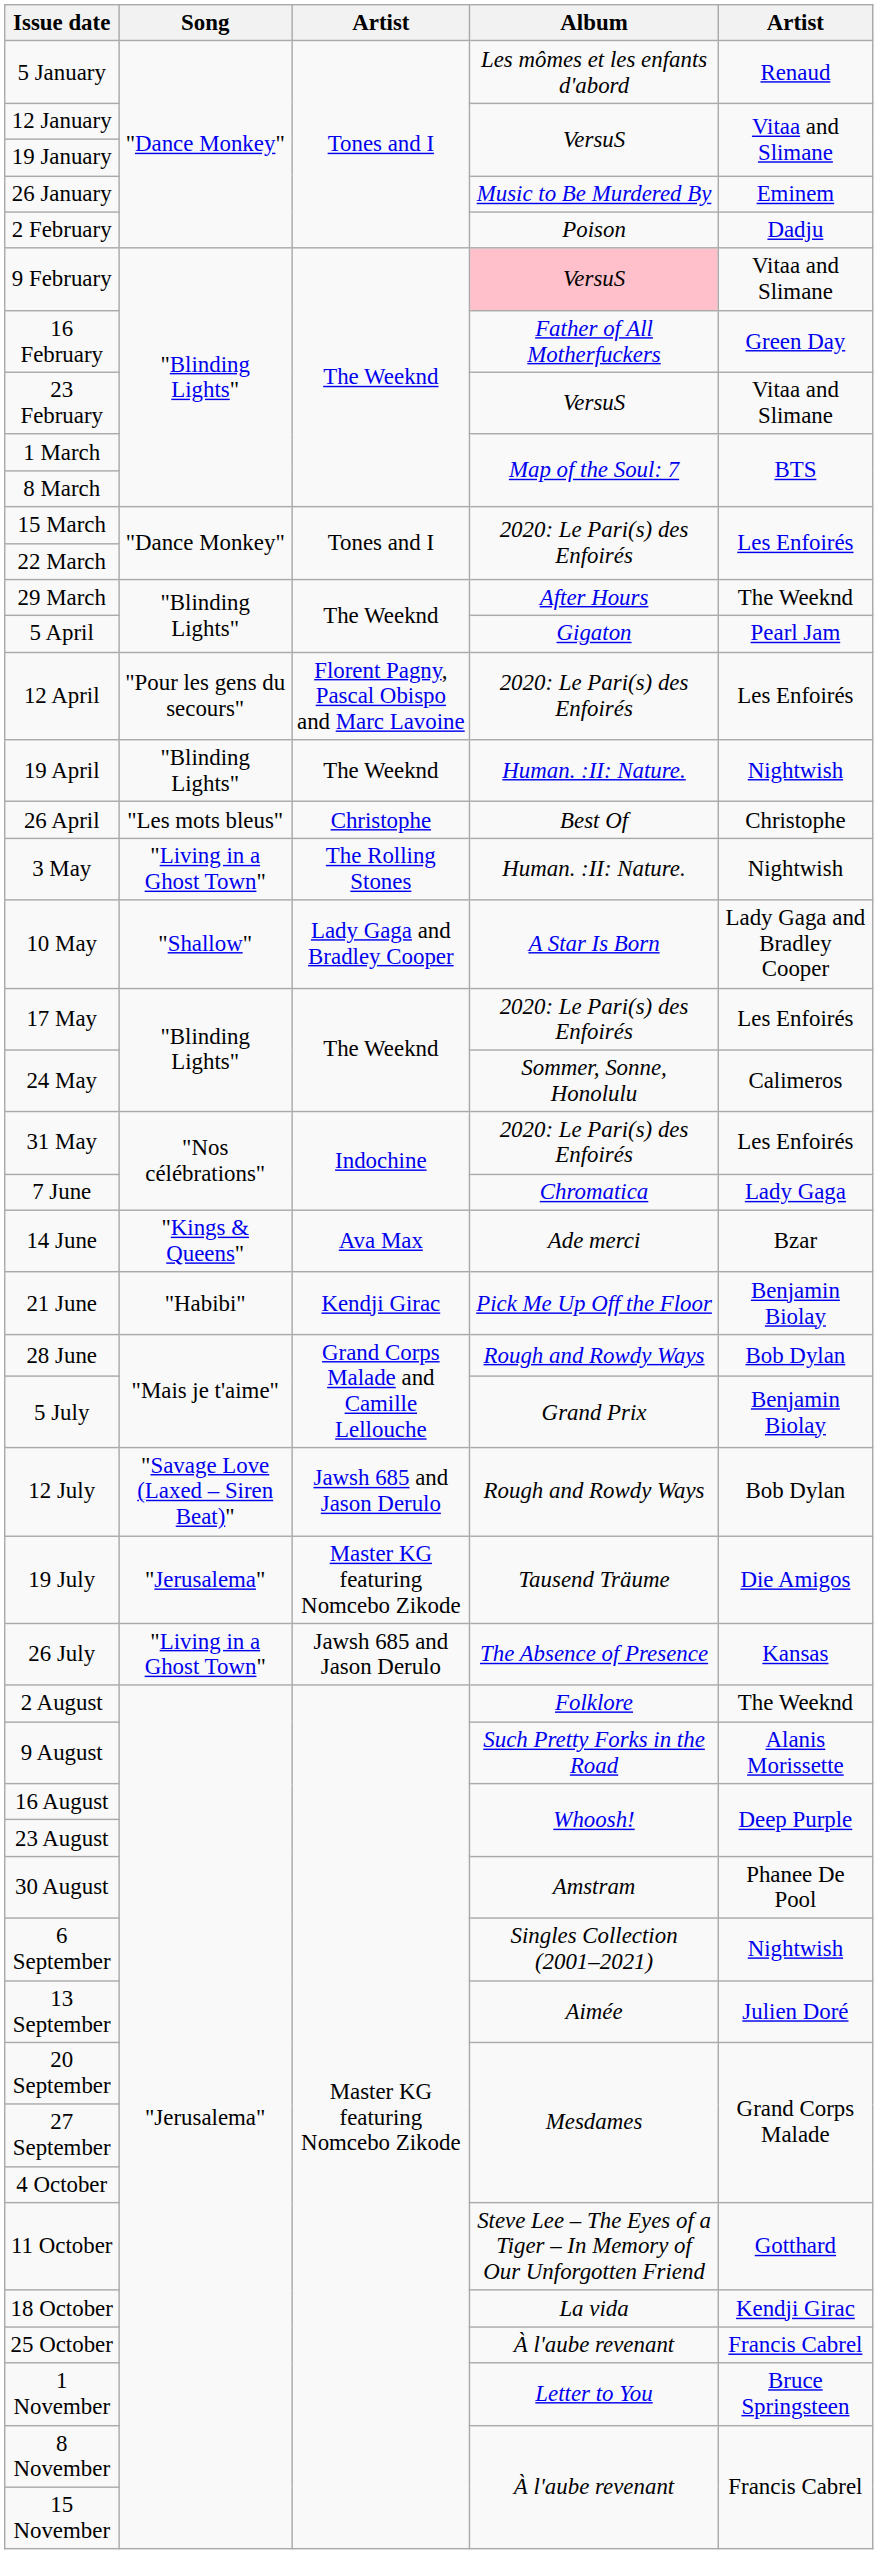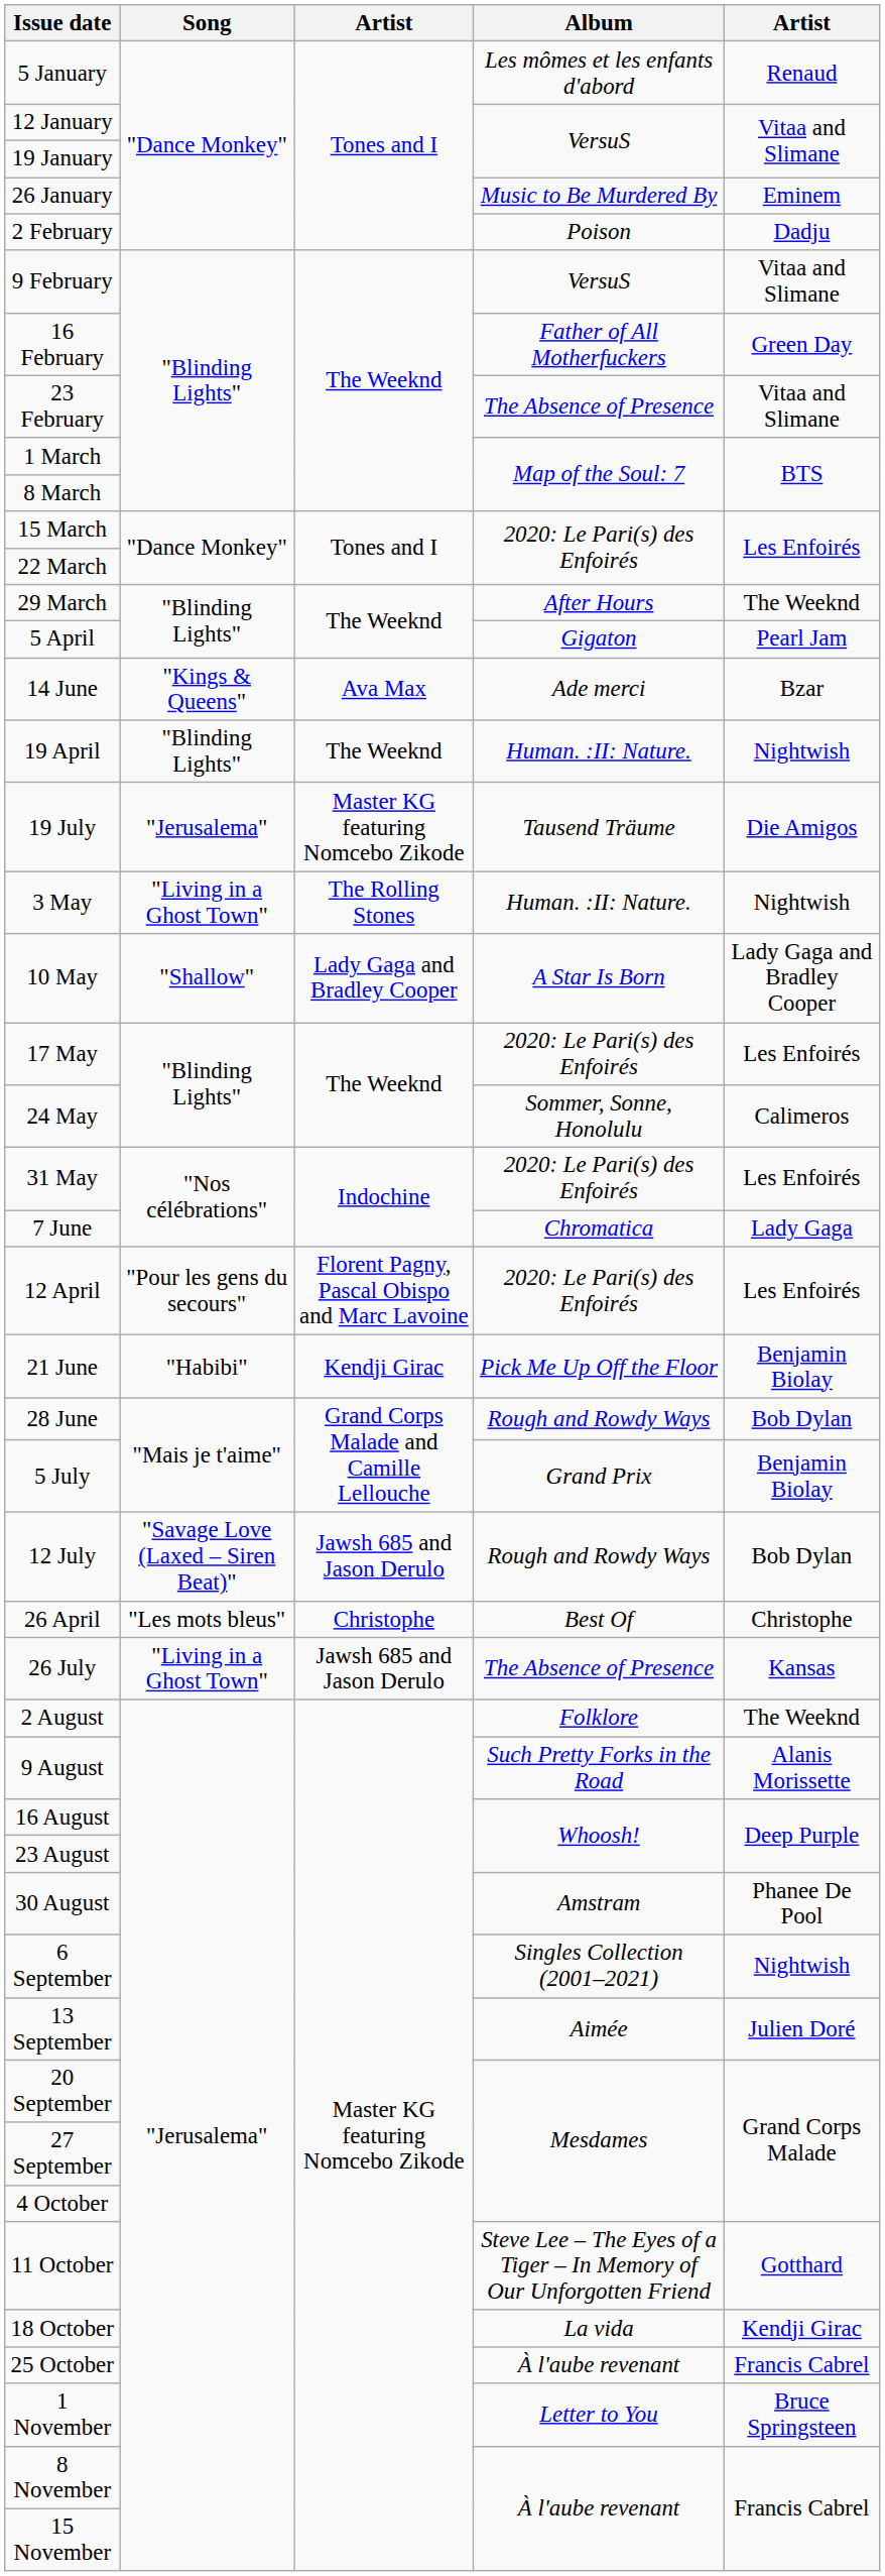 <table class="wikitable plainrowheaders" style="text-align:center">
 <tr>
 <th scope="col">Issue date</th>
 <th scope="col">Song</th>
 <th scope="col">Artist</th>
 <th scope="col">Album</th>
 <th scope="col">Artist</th>
 </tr>
 <tr>
 <td scope="row">5 January</td>
 <td rowspan="5">"<a href='#'>Dance Monkey</a>"</td>
 <td rowspan="5"><a href='#'>Tones and I</a></td>
 <td><em>Les mômes et les enfants d'abord</em></td>
 <td><a href='#'>Renaud</a></td>
 </tr>
 <tr>
 <td scope="row">12 January</td>
 <td rowspan="2"><em>VersuS</em></td>
 <td rowspan="2"><a href='#'>Vitaa</a> and <a href='#'>Slimane</a></td>
 </tr>
 <tr>
 <td scope="row">19 January</td>
 </tr>
 <tr>
 <td scope="row">26 January</td>
 <td><em><a href='#'>Music to Be Murdered By</a></em></td>
 <td><a href='#'>Eminem</a></td>
 </tr>
 <tr>
 <td scope="row">2 February</td>
 <td><em>Poison</em></td>
 <td><a href='#'>Dadju</a></td>
 </tr>
 <tr>
 <td scope="row">9 February</td>
 <td rowspan="5">"<a href='#'>Blinding Lights</a>"</td>
 <td rowspan="5"><a href='#'>The Weeknd</a></td>
-<td style="background: pink;"><em>VersuS</em></td>
+<td><em>VersuS</em></td>
 <td>Vitaa and Slimane</td>
 </tr>
 <tr>
 <td scope="row">16 February</td>
 <td><em><a href='#'>Father of All Motherfuckers</a></em></td>
 <td><a href='#'>Green Day</a></td>
 </tr>
 <tr>
 <td scope="row">23 February</td>
-<td><em>VersuS</em></td>
+<td><em><a href='#'>The Absence of Presence</a></em></td>
 <td>Vitaa and Slimane</td>
 </tr>
 <tr>
 <td scope="row">1 March</td>
 <td rowspan="2"><em><a href='#'>Map of the Soul: 7</a></em></td>
 <td rowspan="2"><a href='#'>BTS</a></td>
 </tr>
 <tr>
 <td scope="row">8 March</td>
 </tr>
 <tr>
 <td scope="row">15 March</td>
 <td rowspan="2">"Dance Monkey"</td>
 <td rowspan="2">Tones and I</td>
 <td rowspan="2"><em>2020: Le Pari(s) des Enfoirés</em></td>
 <td rowspan="2"><a href='#'>Les Enfoirés</a></td>
 </tr>
 <tr>
 <td scope="row">22 March</td>
 </tr>
 <tr>
 <td scope="row">29 March</td>
 <td rowspan="2">"Blinding Lights"</td>
 <td rowspan="2">The Weeknd</td>
 <td><em><a href='#'>After Hours</a></em></td>
 <td>The Weeknd</td>
 </tr>
 <tr>
 <td scope="row">5 April</td>
 <td><em><a href='#'>Gigaton</a></em></td>
 <td><a href='#'>Pearl Jam</a></td>
 </tr>
 <tr>
-<td scope="row">12 April</td>
-<td>"Pour les gens du secours"</td>
-<td><a href='#'>Florent Pagny</a>, <a href='#'>Pascal Obispo</a> and <a href='#'>Marc Lavoine</a></td>
-<td><em>2020: Le Pari(s) des Enfoirés</em></td>
-<td>Les Enfoirés</td>
+<td scope="row">14 June</td>
+<td>"<a href='#'>Kings & Queens</a>"</td>
+<td><a href='#'>Ava Max</a></td>
+<td><em>Ade merci</em></td>
+<td>Bzar</td>
 </tr>
 <tr>
 <td scope="row">19 April</td>
 <td>"Blinding Lights"</td>
 <td>The Weeknd</td>
 <td><em><a href='#'>Human. :II: Nature.</a></em></td>
 <td><a href='#'>Nightwish</a></td>
 </tr>
 <tr>
-<td scope="row">26 April</td>
-<td>"Les mots bleus"</td>
-<td><a href='#'>Christophe</a></td>
-<td><em>Best Of</em></td>
-<td>Christophe</td>
+<td scope="row">19 July</td>
+<td>"<a href='#'>Jerusalema</a>"</td>
+<td><a href='#'>Master KG</a> featuring Nomcebo Zikode</td>
+<td><em>Tausend Träume</em></td>
+<td><a href='#'>Die Amigos</a></td>
 </tr>
 <tr>
 <td scope="row">3 May</td>
 <td>"<a href='#'>Living in a Ghost Town</a>"</td>
 <td><a href='#'>The Rolling Stones</a></td>
 <td><em>Human. :II: Nature.</em></td>
 <td>Nightwish</td>
 </tr>
 <tr>
 <td scope="row">10 May</td>
 <td>"<a href='#'>Shallow</a>"</td>
 <td><a href='#'>Lady Gaga</a> and <a href='#'>Bradley Cooper</a></td>
 <td><em><a href='#'>A Star Is Born</a></em></td>
 <td>Lady Gaga and Bradley Cooper</td>
 </tr>
 <tr>
 <td scope="row">17 May</td>
 <td rowspan="2">"Blinding Lights"</td>
 <td rowspan="2">The Weeknd</td>
 <td><em>2020: Le Pari(s) des Enfoirés</em></td>
 <td>Les Enfoirés</td>
 </tr>
 <tr>
 <td scope="row">24 May</td>
 <td><em>Sommer, Sonne, Honolulu</em></td>
 <td>Calimeros</td>
 </tr>
 <tr>
 <td scope="row">31 May</td>
 <td rowspan="2">"Nos célébrations"</td>
 <td rowspan="2"><a href='#'>Indochine</a></td>
 <td><em>2020: Le Pari(s) des Enfoirés</em></td>
 <td>Les Enfoirés</td>
 </tr>
 <tr>
 <td scope="row">7 June</td>
 <td><em><a href='#'>Chromatica</a></em></td>
 <td><a href='#'>Lady Gaga</a></td>
 </tr>
 <tr>
-<td scope="row">14 June</td>
-<td>"<a href='#'>Kings & Queens</a>"</td>
-<td><a href='#'>Ava Max</a></td>
-<td><em>Ade merci</em></td>
-<td>Bzar</td>
+<td scope="row">12 April</td>
+<td>"Pour les gens du secours"</td>
+<td><a href='#'>Florent Pagny</a>, <a href='#'>Pascal Obispo</a> and <a href='#'>Marc Lavoine</a></td>
+<td><em>2020: Le Pari(s) des Enfoirés</em></td>
+<td>Les Enfoirés</td>
 </tr>
 <tr>
 <td scope="row">21 June</td>
 <td>"Habibi"</td>
 <td><a href='#'>Kendji Girac</a></td>
 <td><em><a href='#'>Pick Me Up Off the Floor</a></em></td>
 <td><a href='#'>Benjamin Biolay</a></td>
 </tr>
 <tr>
 <td scope="row">28 June</td>
 <td rowspan="2">"Mais je t'aime"</td>
 <td rowspan="2"><a href='#'>Grand Corps Malade</a> and <a href='#'>Camille Lellouche</a></td>
 <td><em><a href='#'>Rough and Rowdy Ways</a></em></td>
 <td><a href='#'>Bob Dylan</a></td>
 </tr>
 <tr>
 <td scope="row">5 July</td>
 <td><em>Grand Prix</em></td>
 <td><a href='#'>Benjamin Biolay</a></td>
 </tr>
 <tr>
 <td scope="row">12 July</td>
 <td>"<a href='#'>Savage Love (Laxed – Siren Beat)</a>"</td>
 <td><a href='#'>Jawsh 685</a> and <a href='#'>Jason Derulo</a></td>
 <td><em>Rough and Rowdy Ways</em></td>
 <td>Bob Dylan</td>
 </tr>
 <tr>
-<td scope="row">19 July</td>
-<td>"<a href='#'>Jerusalema</a>"</td>
-<td><a href='#'>Master KG</a> featuring Nomcebo Zikode</td>
-<td><em>Tausend Träume</em></td>
-<td><a href='#'>Die Amigos</a></td>
+<td scope="row">26 April</td>
+<td>"Les mots bleus"</td>
+<td><a href='#'>Christophe</a></td>
+<td><em>Best Of</em></td>
+<td>Christophe</td>
 </tr>
 <tr>
 <td scope="row">26 July</td>
 <td>"<a href='#'>Living in a Ghost Town</a>"</td>
 <td>Jawsh 685 and Jason Derulo</td>
 <td><em><a href='#'>The Absence of Presence</a></em></td>
 <td><a href='#'>Kansas</a></td>
 </tr>
 <tr>
 <td scope="row">2 August</td>
 <td rowspan="17">"Jerusalema"</td>
 <td rowspan="17">Master KG featuring Nomcebo Zikode</td>
 <td><em><a href='#'>Folklore</a></em></td>
 <td>The Weeknd</td>
 </tr>
 <tr>
 <td scope="row">9 August</td>
 <td><em><a href='#'>Such Pretty Forks in the Road</a></em></td>
 <td><a href='#'>Alanis Morissette</a></td>
 </tr>
 <tr>
 <td scope="row">16 August</td>
 <td rowspan="2"><em><a href='#'>Whoosh!</a></em></td>
 <td rowspan="2"><a href='#'>Deep Purple</a></td>
 </tr>
 <tr>
 <td scope="row">23 August</td>
 </tr>
 <tr>
 <td scope="row">30 August</td>
 <td><em>Amstram</em></td>
 <td>Phanee De Pool</td>
 </tr>
 <tr>
 <td scope="row">6 September</td>
 <td><em>Singles Collection (2001–2021)</em></td>
 <td><a href='#'>Nightwish</a></td>
 </tr>
 <tr>
 <td scope="row">13 September</td>
 <td><em>Aimée</em></td>
 <td><a href='#'>Julien Doré</a></td>
 </tr>
 <tr>
 <td scope="row">20 September</td>
 <td rowspan="3"><em>Mesdames</em></td>
 <td rowspan="3">Grand Corps Malade</td>
 </tr>
 <tr>
 <td scope="row">27 September</td>
 </tr>
 <tr>
 <td scope="row">4 October</td>
 </tr>
 <tr>
 <td scope="row">11 October</td>
 <td><em>Steve Lee – The Eyes of a Tiger – In Memory of Our Unforgotten Friend</em></td>
 <td><a href='#'>Gotthard</a></td>
 </tr>
 <tr>
 <td scope="row">18 October</td>
 <td><em>La vida</em></td>
 <td><a href='#'>Kendji Girac</a></td>
 </tr>
 <tr>
 <td scope="row">25 October</td>
 <td><em>À l'aube revenant</em></td>
 <td><a href='#'>Francis Cabrel</a></td>
 </tr>
 <tr>
 <td scope="row">1 November</td>
 <td><em><a href='#'>Letter to You</a></em></td>
 <td><a href='#'>Bruce Springsteen</a></td>
 </tr>
 <tr>
 <td scope="row">8 November</td>
 <td rowspan="2"><em>À l'aube revenant</em></td>
 <td rowspan="2">Francis Cabrel</td>
 </tr>
 <tr>
 <td scope="row">15 November</td>
 </tr>
 </table>
